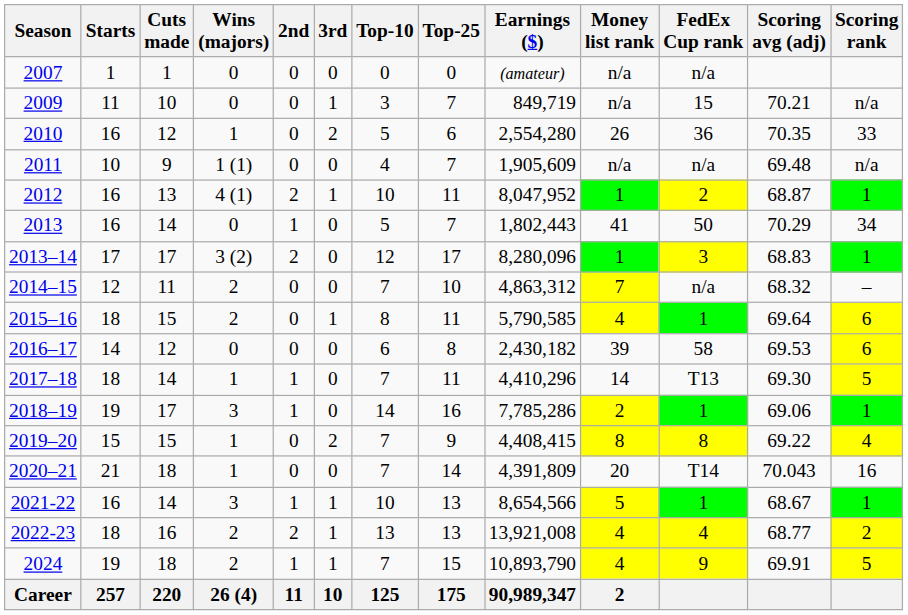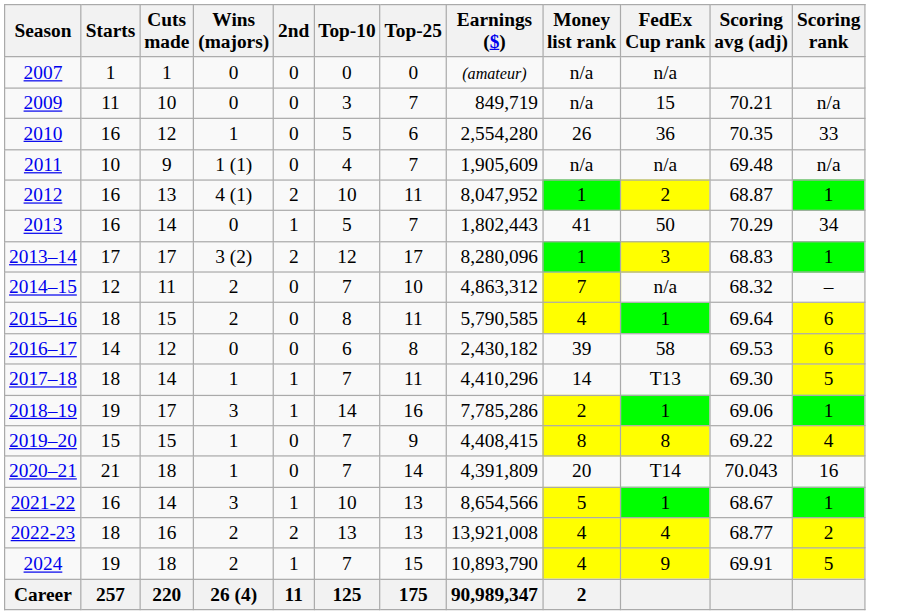 <table class="wikitable" style="text-align:center">
 <tr>
 <th>Season</th>
 <th>Starts</th>
 <th>Cuts<br>made</th>
 <th>Wins<br>(majors)</th>
 <th>2nd</th>
-<th>3rd</th>
 <th>Top-10</th>
 <th>Top-25</th>
 <th>Earnings<br>(<a href='#'>$</a>)</th>
 <th>Money<br>list rank</th>
 <th>FedEx<br>Cup rank</th>
 <th>Scoring<br>avg (adj)</th>
 <th>Scoring<br>rank</th>
 </tr>
 <tr>
 <td><a href='#'>2007</a></td>
 <td>1</td>
 <td>1</td>
 <td>0</td>
 <td>0</td>
 <td>0</td>
 <td>0</td>
-<td>0</td>
 <td style="text-align:center;"><small><em>(amateur)</em></small></td>
 <td>n/a</td>
 <td>n/a</td>
 <td></td>
 <td></td>
 </tr>
 <tr>
 <td><a href='#'>2009</a></td>
 <td>11</td>
 <td>10</td>
 <td>0</td>
 <td>0</td>
-<td>1</td>
 <td>3</td>
 <td>7</td>
 <td style="text-align:right;">849,719</td>
 <td>n/a</td>
 <td>15</td>
 <td>70.21</td>
 <td>n/a</td>
 </tr>
 <tr>
 <td><a href='#'>2010</a></td>
 <td>16</td>
 <td>12</td>
 <td>1</td>
 <td>0</td>
-<td>2</td>
 <td>5</td>
 <td>6</td>
 <td style="text-align:right;">2,554,280</td>
 <td>26</td>
 <td>36</td>
 <td>70.35</td>
 <td>33</td>
 </tr>
 <tr>
 <td><a href='#'>2011</a></td>
 <td>10</td>
 <td>9</td>
 <td>1 (1)</td>
-<td>0</td>
 <td>0</td>
 <td>4</td>
 <td>7</td>
 <td style="text-align:right;">1,905,609</td>
 <td>n/a</td>
 <td>n/a</td>
 <td>69.48</td>
 <td>n/a</td>
 </tr>
 <tr>
 <td><a href='#'>2012</a></td>
 <td>16</td>
 <td>13</td>
 <td>4 (1)</td>
 <td>2</td>
-<td>1</td>
 <td>10</td>
 <td>11</td>
 <td style="text-align:right;">8,047,952</td>
 <td style="background:lime;">1</td>
 <td style="background:yellow;">2</td>
 <td>68.87</td>
 <td style="background:lime;">1</td>
 </tr>
 <tr>
 <td><a href='#'>2013</a></td>
 <td>16</td>
 <td>14</td>
 <td>0</td>
 <td>1</td>
-<td>0</td>
 <td>5</td>
 <td>7</td>
 <td style="text-align:right;">1,802,443</td>
 <td>41</td>
 <td>50</td>
 <td>70.29</td>
 <td>34</td>
 </tr>
 <tr>
 <td><a href='#'>2013–14</a></td>
 <td>17</td>
 <td>17</td>
 <td>3 (2)</td>
 <td>2</td>
-<td>0</td>
 <td>12</td>
 <td>17</td>
 <td style="text-align:right;">8,280,096</td>
 <td style="background:lime;">1</td>
 <td style="background:yellow;">3</td>
 <td>68.83</td>
 <td style="background:lime;">1</td>
 </tr>
 <tr>
 <td><a href='#'>2014–15</a></td>
 <td>12</td>
 <td>11</td>
 <td>2</td>
-<td>0</td>
 <td>0</td>
 <td>7</td>
 <td>10</td>
 <td style="text-align:right;">4,863,312</td>
 <td style="background:yellow;">7</td>
 <td>n/a</td>
 <td>68.32</td>
 <td>–</td>
 </tr>
 <tr>
 <td><a href='#'>2015–16</a></td>
 <td>18</td>
 <td>15</td>
 <td>2</td>
 <td>0</td>
-<td>1</td>
 <td>8</td>
 <td>11</td>
 <td style="text-align:right;">5,790,585</td>
 <td style="background:yellow;">4</td>
 <td style="background:lime;">1</td>
 <td>69.64</td>
 <td style="background:yellow;">6</td>
 </tr>
 <tr>
 <td><a href='#'>2016–17</a></td>
 <td>14</td>
 <td>12</td>
-<td>0</td>
 <td>0</td>
 <td>0</td>
 <td>6</td>
 <td>8</td>
 <td style="text-align:right;">2,430,182</td>
 <td>39</td>
 <td>58</td>
 <td>69.53</td>
 <td style="background:yellow;">6</td>
 </tr>
 <tr>
 <td><a href='#'>2017–18</a></td>
 <td>18</td>
 <td>14</td>
 <td>1</td>
 <td>1</td>
-<td>0</td>
 <td>7</td>
 <td>11</td>
 <td style="text-align:right;">4,410,296</td>
 <td>14</td>
 <td>T13</td>
 <td>69.30</td>
 <td style="background:yellow;">5</td>
 </tr>
 <tr>
 <td><a href='#'>2018–19</a></td>
 <td>19</td>
 <td>17</td>
 <td>3</td>
 <td>1</td>
-<td>0</td>
 <td>14</td>
 <td>16</td>
 <td style="text-align:right;">7,785,286</td>
 <td style="background:yellow;">2</td>
 <td style="background:lime;">1</td>
 <td>69.06</td>
 <td style="background:lime;">1</td>
 </tr>
 <tr>
 <td><a href='#'>2019–20</a></td>
 <td>15</td>
 <td>15</td>
 <td>1</td>
 <td>0</td>
-<td>2</td>
 <td>7</td>
 <td>9</td>
 <td style="text-align:right;">4,408,415</td>
 <td style="background:yellow;">8</td>
 <td style="background:yellow;">8</td>
 <td>69.22</td>
 <td style="background:yellow;">4</td>
 </tr>
 <tr>
 <td><a href='#'>2020–21</a></td>
 <td>21</td>
 <td>18</td>
 <td>1</td>
-<td>0</td>
 <td>0</td>
 <td>7</td>
 <td>14</td>
 <td style="text-align:right;">4,391,809</td>
 <td>20</td>
 <td>T14</td>
 <td>70.043</td>
 <td>16</td>
 </tr>
 <tr>
 <td><a href='#'>2021-22</a></td>
 <td>16</td>
 <td>14</td>
 <td>3</td>
 <td>1</td>
-<td>1</td>
 <td>10</td>
 <td>13</td>
 <td style="text-align:right;">8,654,566</td>
 <td style="background:yellow;">5</td>
 <td style="background:lime;">1</td>
 <td>68.67</td>
 <td style="background:lime;">1</td>
 </tr>
 <tr>
 <td><a href='#'>2022-23</a></td>
 <td>18</td>
 <td>16</td>
 <td>2</td>
 <td>2</td>
-<td>1</td>
 <td>13</td>
 <td>13</td>
 <td style="text-align:right;">13,921,008</td>
 <td style="background:yellow;">4</td>
 <td style="background:yellow;">4</td>
 <td>68.77</td>
 <td style="background:yellow;">2</td>
 </tr>
 <tr>
 <td><a href='#'>2024</a></td>
 <td>19</td>
 <td>18</td>
 <td>2</td>
-<td>1</td>
 <td>1</td>
 <td>7</td>
 <td>15</td>
 <td style="text-align:right;">10,893,790</td>
 <td style="background:yellow;">4</td>
 <td style="background:yellow;">9</td>
 <td>69.91</td>
 <td style="background:yellow;">5</td>
 </tr>
 <tr>
 <th>Career</th>
 <th>257</th>
 <th>220</th>
 <th>26 (4)</th>
 <th>11</th>
-<th>10</th>
 <th>125</th>
 <th>175</th>
 <th>90,989,347</th>
 <th>2</th>
 <th></th>
 <th></th>
 <th></th>
 </tr>
 </table>
